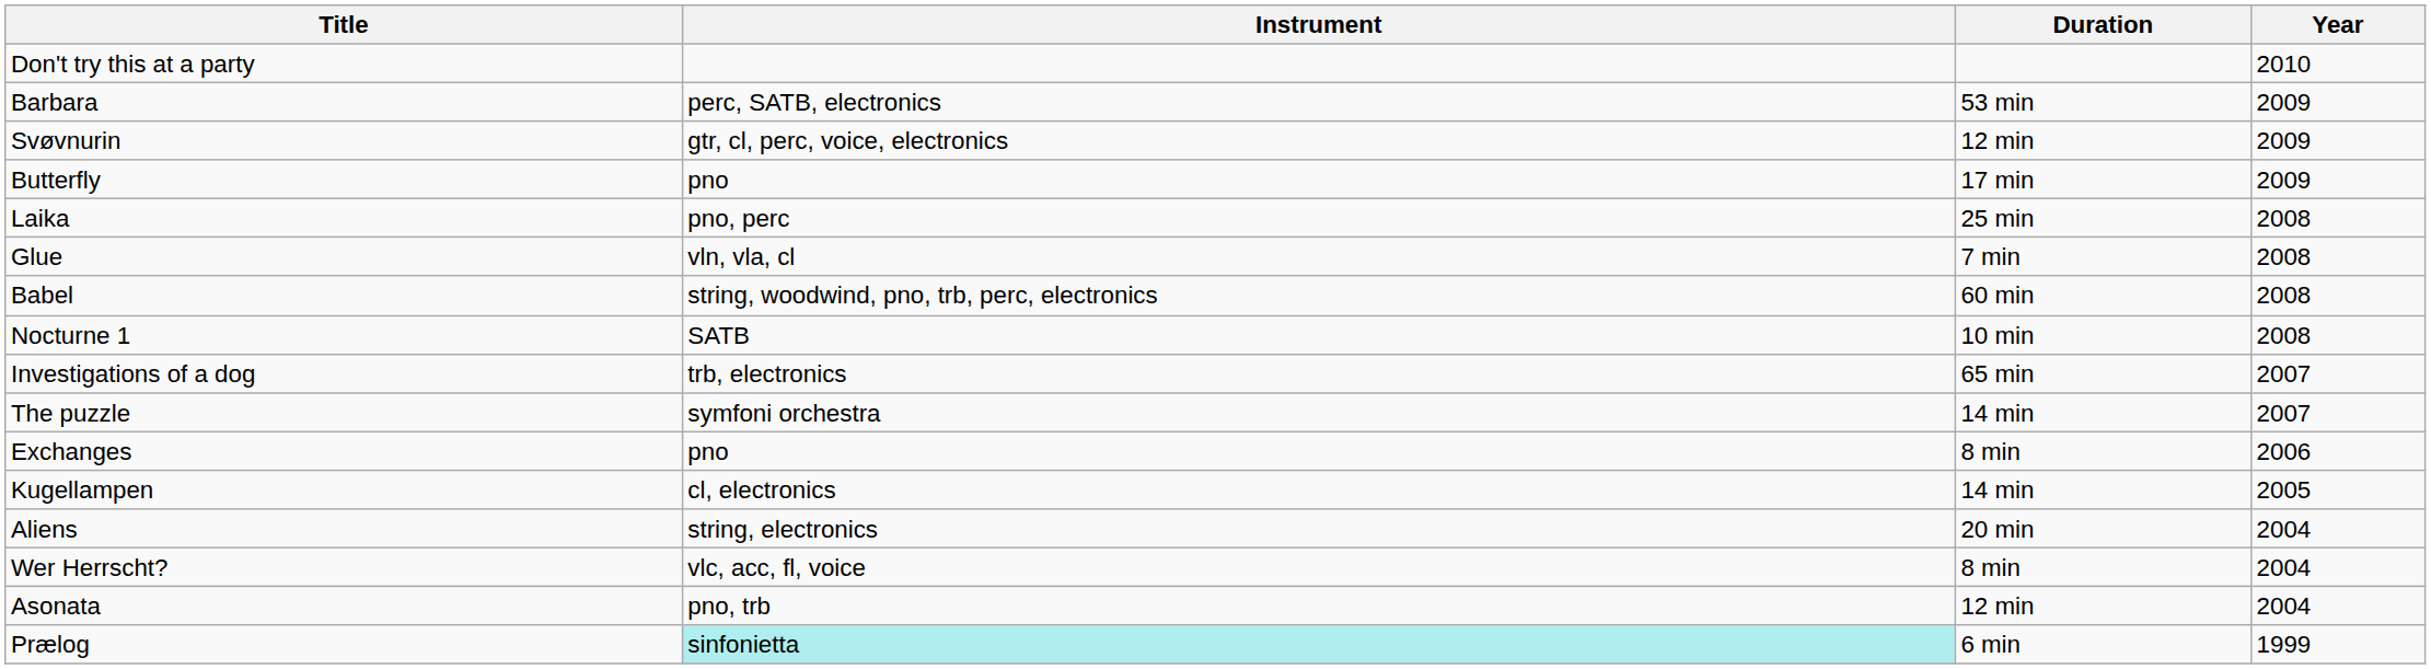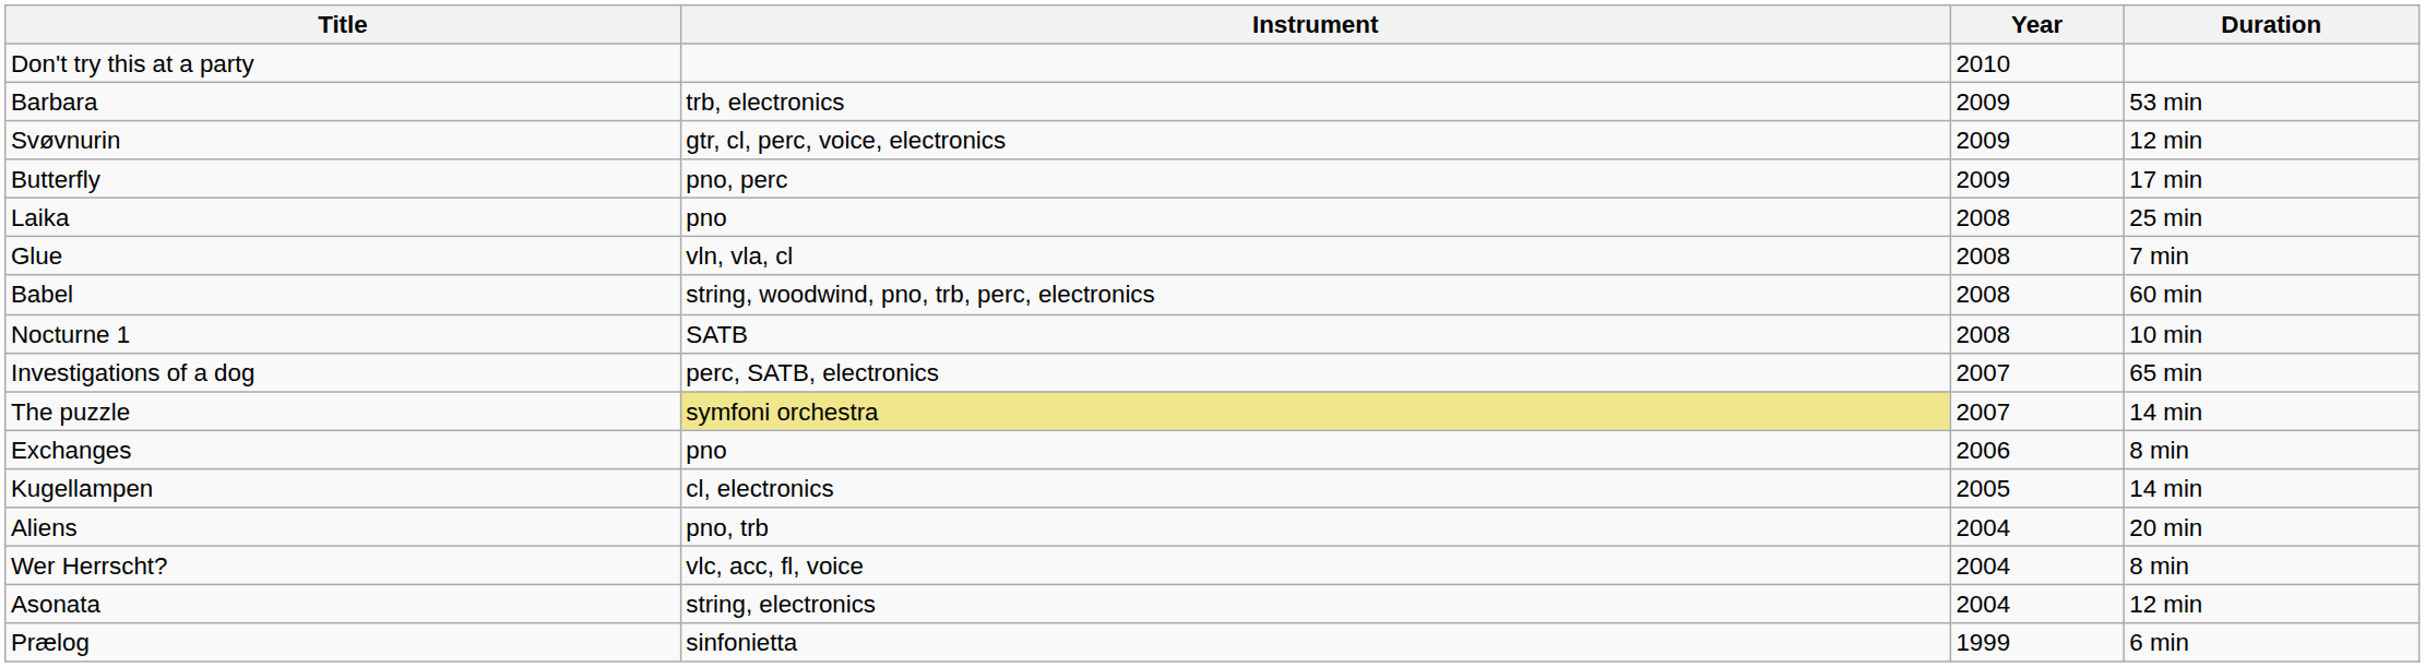 <table class=wikitable style="width: 95%; font-size: 95%;">
 <tr>
 <th>Title</th>
 <th>Instrument</th>
+<th>Year</th>
 <th>Duration</th>
-<th>Year</th>
 </tr>
 <tr>
 <td>Don't try this at a party</td>
 <td></td>
+<td>2010</td>
 <td></td>
-<td>2010</td>
 </tr>
 <tr>
 <td>Barbara</td>
-<td>perc, SATB, electronics</td>
+<td>trb, electronics</td>
+<td>2009</td>
 <td>53 min</td>
-<td>2009</td>
 </tr>
 <tr>
 <td>Svøvnurin</td>
 <td>gtr, cl, perc, voice, electronics</td>
+<td>2009</td>
 <td>12 min</td>
-<td>2009</td>
 </tr>
 <tr>
 <td>Butterfly</td>
-<td>pno</td>
+<td>pno, perc</td>
+<td>2009</td>
 <td>17 min</td>
-<td>2009</td>
 </tr>
 <tr>
 <td>Laika</td>
-<td>pno, perc</td>
+<td>pno</td>
+<td>2008</td>
 <td>25 min</td>
-<td>2008</td>
 </tr>
 <tr>
 <td>Glue</td>
 <td>vln, vla, cl</td>
+<td>2008</td>
 <td>7 min</td>
-<td>2008</td>
 </tr>
 <tr>
 <td>Babel</td>
 <td>string, woodwind, pno, trb, perc, electronics</td>
+<td>2008</td>
 <td>60 min</td>
-<td>2008</td>
 </tr>
 <tr>
 <td>Nocturne 1</td>
 <td>SATB</td>
+<td>2008</td>
 <td>10 min</td>
-<td>2008</td>
 </tr>
 <tr>
 <td>Investigations of a dog</td>
-<td>trb, electronics</td>
+<td>perc, SATB, electronics</td>
+<td>2007</td>
 <td>65 min</td>
-<td>2007</td>
 </tr>
 <tr>
 <td>The puzzle</td>
-<td>symfoni orchestra</td>
+<td style="background: khaki;">symfoni orchestra</td>
+<td>2007</td>
 <td>14 min</td>
-<td>2007</td>
 </tr>
 <tr>
 <td>Exchanges</td>
 <td>pno</td>
+<td>2006</td>
 <td>8 min</td>
-<td>2006</td>
 </tr>
 <tr>
 <td>Kugellampen</td>
 <td>cl, electronics</td>
+<td>2005</td>
 <td>14 min</td>
-<td>2005</td>
 </tr>
 <tr>
 <td>Aliens</td>
-<td>string, electronics</td>
+<td>pno, trb</td>
+<td>2004</td>
 <td>20 min</td>
-<td>2004</td>
 </tr>
 <tr>
 <td>Wer Herrscht?</td>
 <td>vlc, acc, fl, voice</td>
+<td>2004</td>
 <td>8 min</td>
-<td>2004</td>
 </tr>
 <tr>
 <td>Asonata</td>
-<td>pno, trb</td>
+<td>string, electronics</td>
+<td>2004</td>
 <td>12 min</td>
-<td>2004</td>
 </tr>
 <tr>
 <td>Prælog</td>
-<td style="background: paleturquoise;">sinfonietta</td>
+<td>sinfonietta</td>
+<td>1999</td>
 <td>6 min</td>
-<td>1999</td>
 </tr>
 </table>
